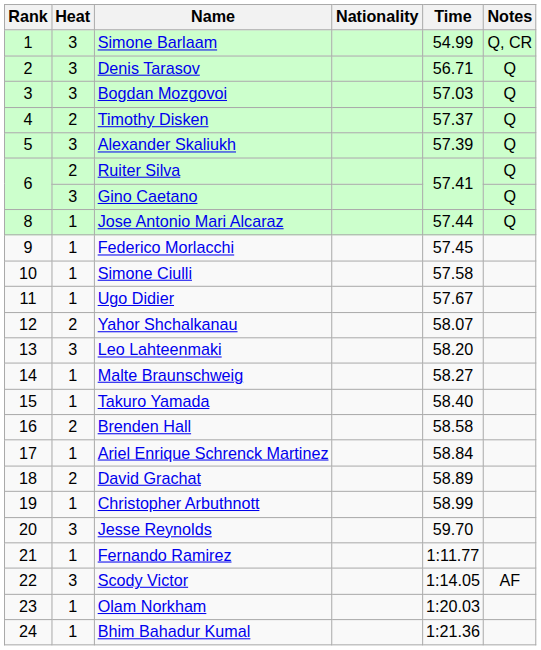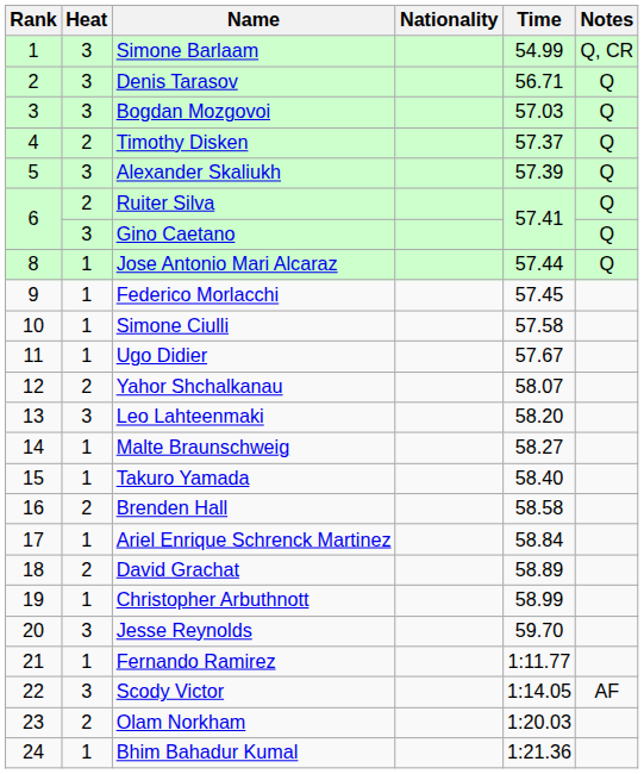 <table class="wikitable sortable" style="text-align:center">
 <tr>
 <th>Rank</th>
 <th>Heat</th>
 <th>Name</th>
 <th>Nationality</th>
 <th>Time</th>
 <th>Notes</th>
 </tr>
 <tr bgcolor=ccffcc>
 <td>1</td>
 <td>3</td>
 <td align=left><a href='#'>Simone Barlaam</a></td>
 <td align=left></td>
 <td>54.99</td>
 <td>Q, CR</td>
 </tr>
 <tr bgcolor=ccffcc>
 <td>2</td>
 <td>3</td>
 <td align=left><a href='#'>Denis Tarasov</a></td>
 <td align=left></td>
 <td>56.71</td>
 <td>Q</td>
 </tr>
 <tr bgcolor=ccffcc>
 <td>3</td>
 <td>3</td>
 <td align=left><a href='#'>Bogdan Mozgovoi</a></td>
 <td align=left></td>
 <td>57.03</td>
 <td>Q</td>
 </tr>
 <tr bgcolor=ccffcc>
 <td>4</td>
 <td>2</td>
 <td align=left><a href='#'>Timothy Disken</a></td>
 <td align=left></td>
 <td>57.37</td>
 <td>Q</td>
 </tr>
 <tr bgcolor=ccffcc>
 <td>5</td>
 <td>3</td>
 <td align=left><a href='#'>Alexander Skaliukh</a></td>
 <td align=left></td>
 <td>57.39</td>
 <td>Q</td>
 </tr>
 <tr bgcolor=ccffcc>
 <td rowspan=2>6</td>
 <td>2</td>
 <td align=left><a href='#'>Ruiter Silva</a></td>
 <td align=left></td>
 <td rowspan=2>57.41</td>
 <td>Q</td>
 </tr>
 <tr bgcolor=ccffcc>
 <td>3</td>
 <td align=left><a href='#'>Gino Caetano</a></td>
 <td align=left></td>
 <td>Q</td>
 </tr>
 <tr bgcolor=ccffcc>
 <td>8</td>
 <td>1</td>
 <td align=left><a href='#'>Jose Antonio Mari Alcaraz</a></td>
 <td align=left></td>
 <td>57.44</td>
 <td>Q</td>
 </tr>
 <tr>
 <td>9</td>
 <td>1</td>
 <td align=left><a href='#'>Federico Morlacchi</a></td>
 <td align=left></td>
 <td>57.45</td>
 <td></td>
 </tr>
 <tr>
 <td>10</td>
 <td>1</td>
 <td align=left><a href='#'>Simone Ciulli</a></td>
 <td align=left></td>
 <td>57.58</td>
 <td></td>
 </tr>
 <tr>
 <td>11</td>
 <td>1</td>
 <td align=left><a href='#'>Ugo Didier</a></td>
 <td align=left></td>
 <td>57.67</td>
 <td></td>
 </tr>
 <tr>
 <td>12</td>
 <td>2</td>
 <td align=left><a href='#'>Yahor Shchalkanau</a></td>
 <td align=left></td>
 <td>58.07</td>
 <td></td>
 </tr>
 <tr>
 <td>13</td>
 <td>3</td>
 <td align=left><a href='#'>Leo Lahteenmaki</a></td>
 <td align=left></td>
 <td>58.20</td>
 <td></td>
 </tr>
 <tr>
 <td>14</td>
 <td>1</td>
 <td align=left><a href='#'>Malte Braunschweig</a></td>
 <td align=left></td>
 <td>58.27</td>
 <td></td>
 </tr>
 <tr>
 <td>15</td>
 <td>1</td>
 <td align=left><a href='#'>Takuro Yamada</a></td>
 <td align=left></td>
 <td>58.40</td>
 <td></td>
 </tr>
 <tr>
 <td>16</td>
 <td>2</td>
 <td align=left><a href='#'>Brenden Hall</a></td>
 <td align=left></td>
 <td>58.58</td>
 <td></td>
 </tr>
 <tr>
 <td>17</td>
 <td>1</td>
 <td align=left><a href='#'>Ariel Enrique Schrenck Martinez</a></td>
 <td align=left></td>
 <td>58.84</td>
 <td></td>
 </tr>
 <tr>
 <td>18</td>
 <td>2</td>
 <td align=left><a href='#'>David Grachat</a></td>
 <td align=left></td>
 <td>58.89</td>
 <td></td>
 </tr>
 <tr>
 <td>19</td>
 <td>1</td>
 <td align=left><a href='#'>Christopher Arbuthnott</a></td>
 <td align=left></td>
 <td>58.99</td>
 <td></td>
 </tr>
 <tr>
 <td>20</td>
 <td>3</td>
 <td align=left><a href='#'>Jesse Reynolds</a></td>
 <td align=left></td>
 <td>59.70</td>
 <td></td>
 </tr>
 <tr>
 <td>21</td>
 <td>1</td>
 <td align=left><a href='#'>Fernando Ramirez</a></td>
 <td align=left></td>
 <td>1:11.77</td>
 <td></td>
 </tr>
 <tr>
 <td>22</td>
 <td>3</td>
 <td align=left><a href='#'>Scody Victor</a></td>
 <td align=left></td>
 <td>1:14.05</td>
 <td>AF</td>
 </tr>
 <tr>
 <td>23</td>
-<td>1</td>
+<td>2</td>
 <td align=left><a href='#'>Olam Norkham</a></td>
 <td align=left></td>
 <td>1:20.03</td>
 <td></td>
 </tr>
 <tr>
 <td>24</td>
 <td>1</td>
 <td align=left><a href='#'>Bhim Bahadur Kumal</a></td>
 <td align=left></td>
 <td>1:21.36</td>
 <td></td>
 </tr>
 </table>
